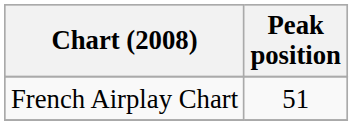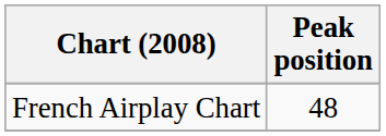 <table class="wikitable sortable">
 <tr>
 <th align="left">Chart (2008)</th>
 <th align="left">Peak<br>position</th>
 </tr>
 <tr>
 </tr>
 <tr>
 <td align="left">French Airplay Chart</td>
-<td align="center">51</td>
+<td align="center">48</td>
 </tr>
 <tr>
 </tr>
 </table>
